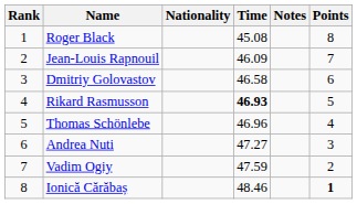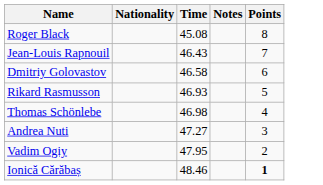 <table class="wikitable sortable" style="text-align:center">
 <tr>
-<th>Rank</th>
 <th>Name</th>
 <th>Nationality</th>
 <th>Time</th>
 <th>Notes</th>
 <th>Points</th>
 </tr>
 <tr>
-<td>1</td>
 <td align=left><a href='#'>Roger Black</a></td>
 <td align=left></td>
 <td>45.08</td>
 <td></td>
 <td>8</td>
 </tr>
 <tr>
-<td>2</td>
 <td align=left><a href='#'>Jean-Louis Rapnouil</a></td>
 <td align=left></td>
-<td>46.09</td>
+<td>46.43</td>
 <td></td>
 <td>7</td>
 </tr>
 <tr>
-<td>3</td>
 <td align=left><a href='#'>Dmitriy Golovastov</a></td>
 <td align=left></td>
 <td>46.58</td>
 <td></td>
 <td>6</td>
 </tr>
 <tr>
-<td>4</td>
 <td align=left><a href='#'>Rikard Rasmusson</a></td>
 <td align=left></td>
-<td><strong>46.93</strong></td>
+<td>46.93</td>
 <td></td>
 <td>5</td>
 </tr>
 <tr>
-<td>5</td>
 <td align=left><a href='#'>Thomas Schönlebe</a></td>
 <td align=left></td>
-<td>46.96</td>
+<td>46.98</td>
 <td></td>
 <td>4</td>
 </tr>
 <tr>
-<td>6</td>
 <td align=left><a href='#'>Andrea Nuti</a></td>
 <td align=left></td>
 <td>47.27</td>
 <td></td>
 <td>3</td>
 </tr>
 <tr>
-<td>7</td>
 <td align=left><a href='#'>Vadim Ogiy</a></td>
 <td align=left></td>
-<td>47.59</td>
+<td>47.95</td>
 <td></td>
 <td>2</td>
 </tr>
 <tr>
-<td>8</td>
 <td align=left><a href='#'>Ionică Cărăbaș</a></td>
 <td align=left></td>
 <td>48.46</td>
 <td></td>
 <td><strong>1</strong></td>
 </tr>
 </table>
